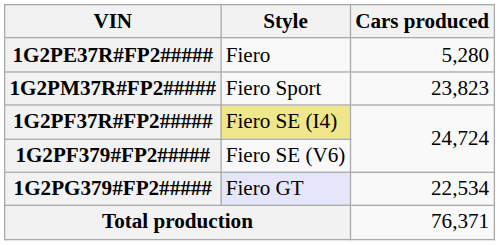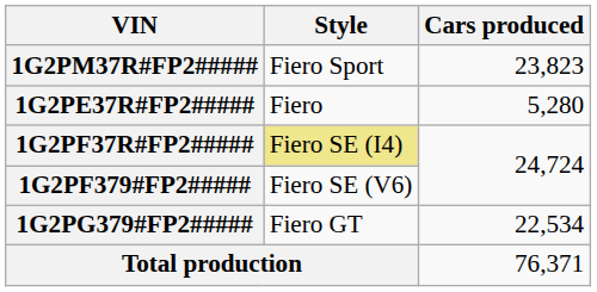 <table class="wikitable">
 <tr>
 <th scope="col">VIN</th>
 <th scope="col">Style</th>
 <th scope="col">Cars produced</th>
 </tr>
 <tr>
+<th scope="row">1G2PM37R#FP2#####</th>
+<td>Fiero Sport</td>
+<td style="text-align:right;">23,823</td>
+</tr>
+<tr>
 <th scope="row">1G2PE37R#FP2#####</th>
 <td>Fiero</td>
 <td style="text-align:right;">5,280</td>
-</tr>
-<tr>
-<th scope="row">1G2PM37R#FP2#####</th>
-<td>Fiero Sport</td>
-<td style="text-align:right;">23,823</td>
 </tr>
 <tr>
 <th scope="row">1G2PF37R#FP2#####</th>
 <td style="background: khaki;">Fiero SE (I4)</td>
 <td style="text-align:right;" rowspan="2">24,724</td>
 </tr>
 <tr>
 <th scope="row">1G2PF379#FP2#####</th>
 <td>Fiero SE (V6)</td>
 </tr>
 <tr>
 <th scope="row">1G2PG379#FP2#####</th>
-<td style="background: lavender;">Fiero GT</td>
+<td>Fiero GT</td>
 <td style="text-align:right;">22,534</td>
 </tr>
 <tr>
 <th scope="row" colspan="2">Total production</th>
 <td style="text-align:right;">76,371</td>
 </tr>
 </table>
